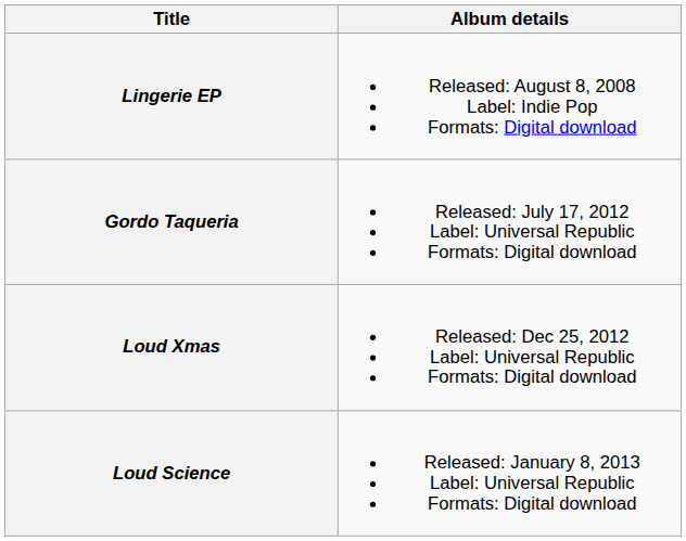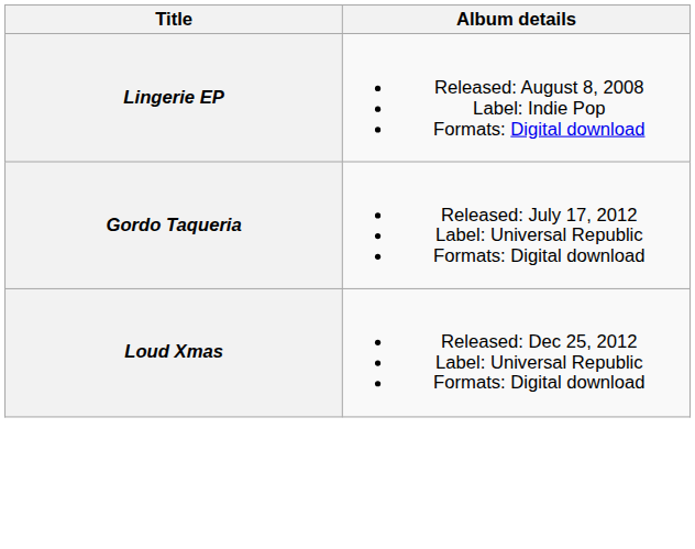 <table class="wikitable plainrowheaders" style="text-align:center;">
 <tr>
 <th scope="col" style="width:18em;">Title</th>
 <th scope="col" style="width:18.5em;">Album details</th>
 </tr>
 <tr>
 <th scope="row"><em>Lingerie EP</em></th>
 <td><br><ul><li>Released: August 8, 2008</li><li>Label: Indie Pop</li><li>Formats: <a href='#'>Digital download</a></li></ul></td>
 </tr>
 <tr>
 <th scope="row"><em>Gordo Taqueria</em></th>
 <td><br><ul><li>Released: July 17, 2012</li><li>Label: Universal Republic</li><li>Formats: Digital download</li></ul></td>
 </tr>
 <tr>
 <th scope="row"><em>Loud Xmas</em></th>
 <td><br><ul><li>Released: Dec 25, 2012</li><li>Label: Universal Republic</li><li>Formats: Digital download</li></ul></td>
 </tr>
-<tr>
-<th scope="row"><em>Loud Science</em></th>
-<td><br><ul><li>Released: January 8, 2013</li><li>Label: Universal Republic</li><li>Formats: Digital download</li></ul></td>
-</tr>
 </table>
